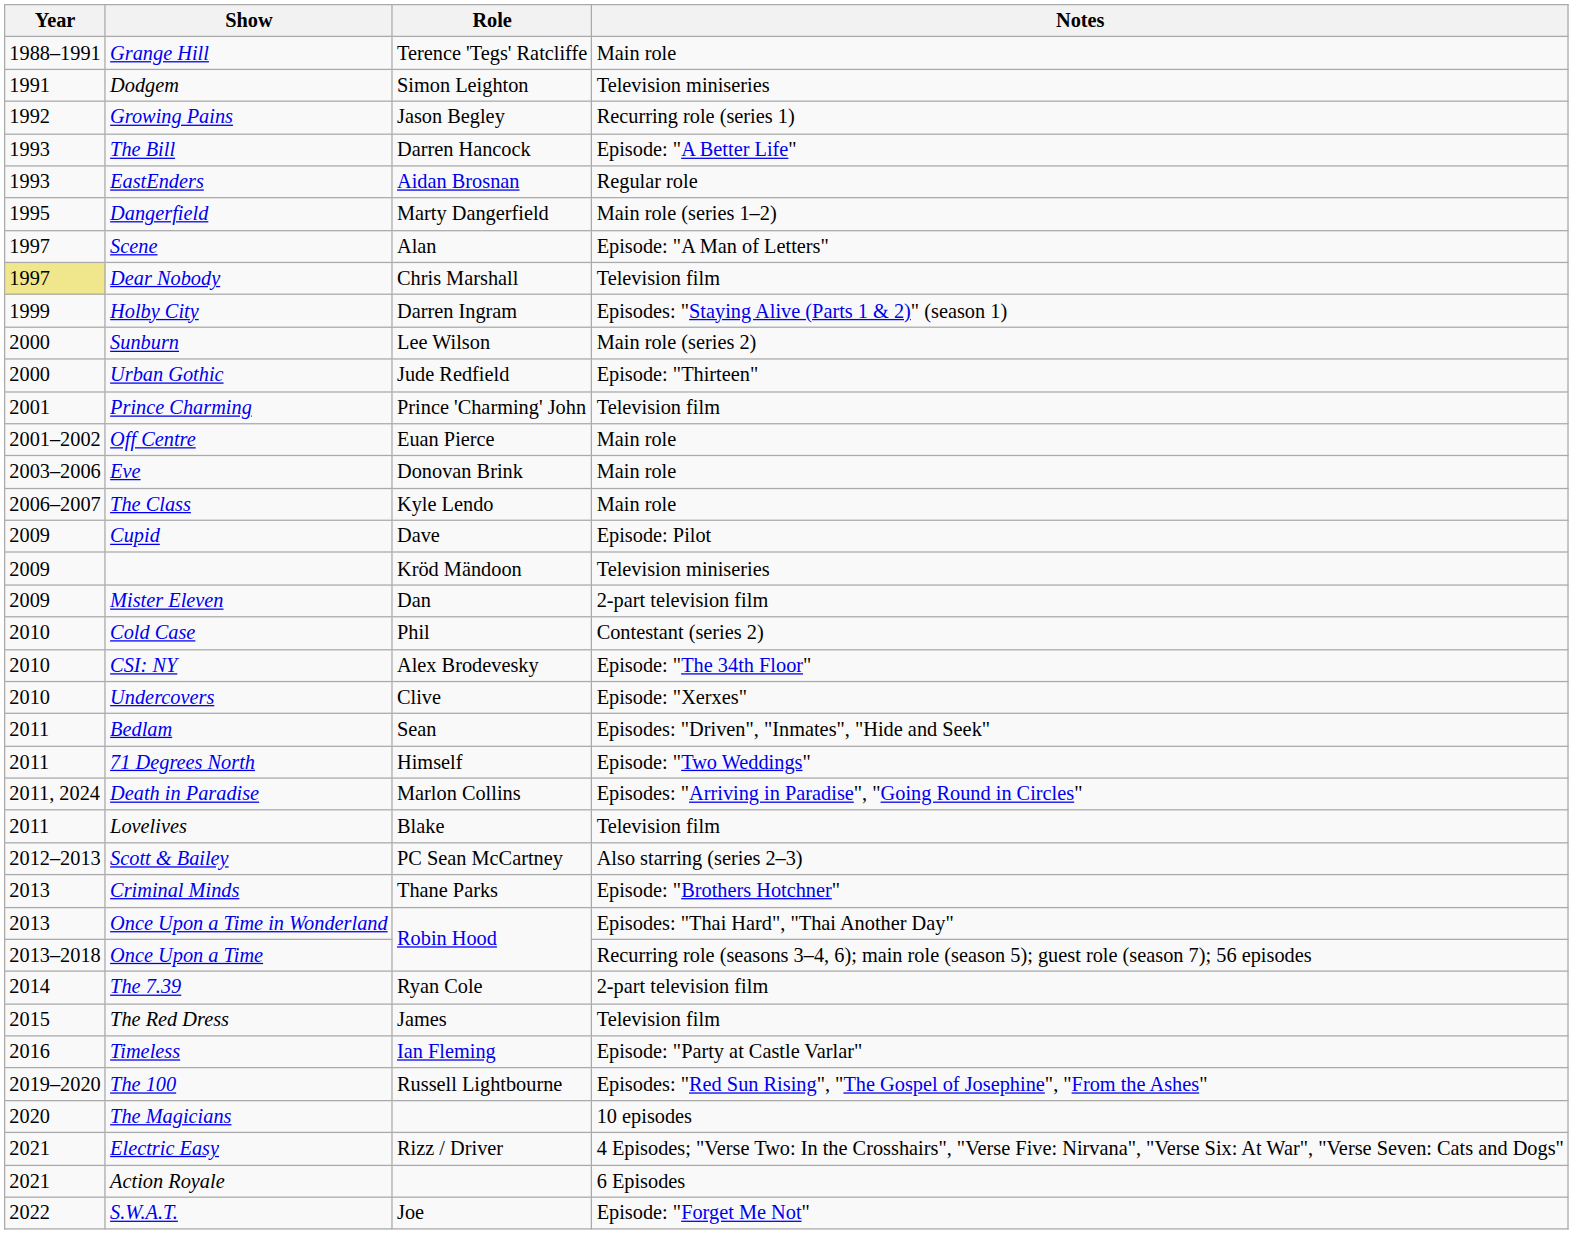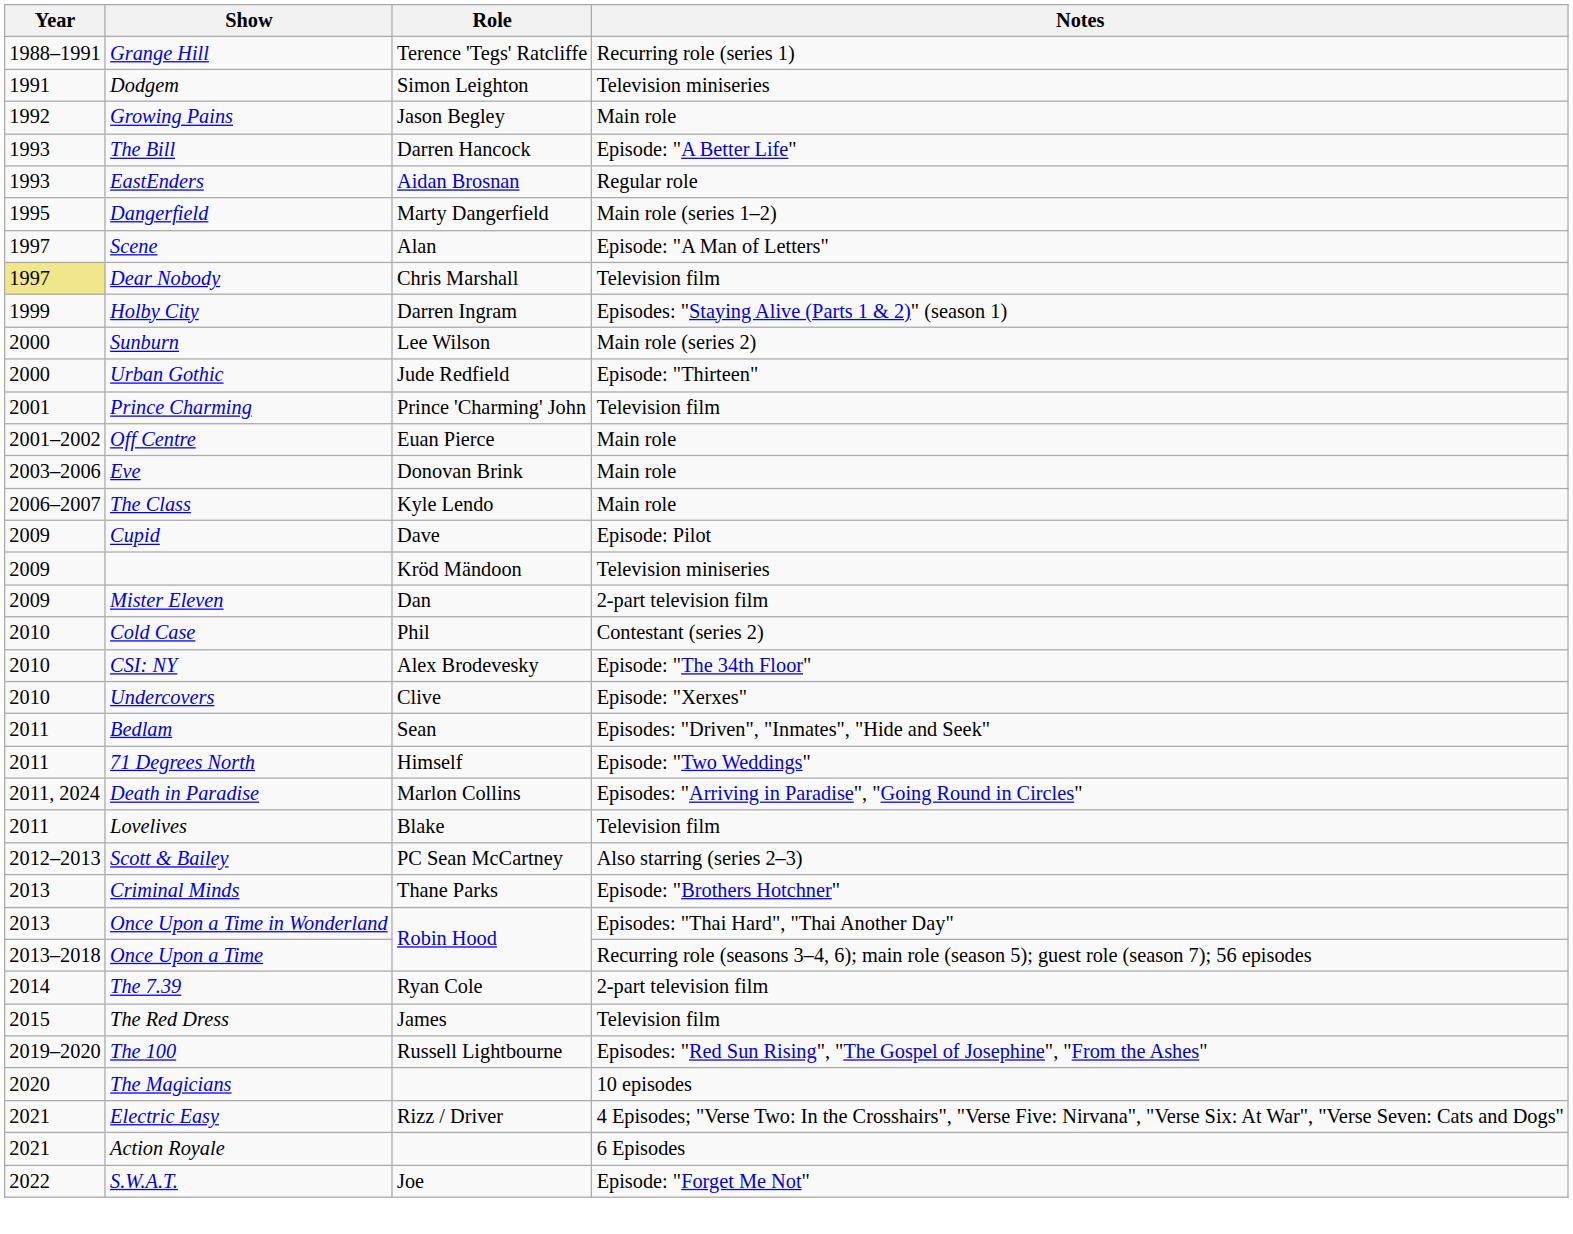 <table class="wikitable">
 <tr>
 <th>Year</th>
 <th>Show</th>
 <th>Role</th>
 <th>Notes</th>
 </tr>
 <tr>
 <td>1988–1991</td>
 <td><em><a href='#'>Grange Hill</a></em></td>
 <td>Terence 'Tegs' Ratcliffe</td>
-<td>Main role</td>
+<td>Recurring role (series 1)</td>
 </tr>
 <tr>
 <td>1991</td>
 <td><em>Dodgem</em></td>
 <td>Simon Leighton</td>
 <td>Television miniseries</td>
 </tr>
 <tr>
 <td>1992</td>
 <td><em><a href='#'>Growing Pains</a></em></td>
 <td>Jason Begley</td>
-<td>Recurring role (series 1)</td>
+<td>Main role</td>
 </tr>
 <tr>
 <td>1993</td>
 <td><em><a href='#'>The Bill</a></em></td>
 <td>Darren Hancock</td>
 <td>Episode: "<a href='#'>A Better Life</a>"</td>
 </tr>
 <tr>
 <td>1993</td>
 <td><em><a href='#'>EastEnders</a></em></td>
 <td><a href='#'>Aidan Brosnan</a></td>
 <td>Regular role</td>
 </tr>
 <tr>
 <td>1995</td>
 <td><em><a href='#'>Dangerfield</a></em></td>
 <td>Marty Dangerfield</td>
 <td>Main role (series 1–2)</td>
 </tr>
 <tr>
 <td>1997</td>
 <td><em><a href='#'>Scene</a></em></td>
 <td>Alan</td>
 <td>Episode: "A Man of Letters"</td>
 </tr>
 <tr>
 <td style="background: khaki;">1997</td>
 <td><em><a href='#'>Dear Nobody</a></em></td>
 <td>Chris Marshall</td>
 <td>Television film</td>
 </tr>
 <tr>
 <td>1999</td>
 <td><em><a href='#'>Holby City</a></em></td>
 <td>Darren Ingram</td>
 <td>Episodes: "<a href='#'>Staying Alive (Parts 1 & 2)</a>" (season 1)</td>
 </tr>
 <tr>
 <td>2000</td>
 <td><em><a href='#'>Sunburn</a></em></td>
 <td>Lee Wilson</td>
 <td>Main role (series 2)</td>
 </tr>
 <tr>
 <td>2000</td>
 <td><em><a href='#'>Urban Gothic</a></em></td>
 <td>Jude Redfield</td>
 <td>Episode: "Thirteen"</td>
 </tr>
 <tr>
 <td>2001</td>
 <td><em><a href='#'>Prince Charming</a></em></td>
 <td>Prince 'Charming' John</td>
 <td>Television film</td>
 </tr>
 <tr>
 <td>2001–2002</td>
 <td><em><a href='#'>Off Centre</a></em></td>
 <td>Euan Pierce</td>
 <td>Main role</td>
 </tr>
 <tr>
 <td>2003–2006</td>
 <td><em><a href='#'>Eve</a></em></td>
 <td>Donovan Brink</td>
 <td>Main role</td>
 </tr>
 <tr>
 <td>2006–2007</td>
 <td><em><a href='#'>The Class</a></em></td>
 <td>Kyle Lendo</td>
 <td>Main role</td>
 </tr>
 <tr>
 <td>2009</td>
 <td><em><a href='#'>Cupid</a></em></td>
 <td>Dave</td>
 <td>Episode: Pilot</td>
 </tr>
 <tr>
 <td>2009</td>
 <td></td>
 <td>Kröd Mändoon</td>
 <td>Television miniseries</td>
 </tr>
 <tr>
 <td>2009</td>
 <td><em><a href='#'>Mister Eleven</a></em></td>
 <td>Dan</td>
 <td>2-part television film</td>
 </tr>
 <tr>
 <td>2010</td>
 <td><em><a href='#'>Cold Case</a></em></td>
 <td>Phil</td>
 <td>Contestant (series 2)</td>
 </tr>
 <tr>
 <td>2010</td>
 <td><em><a href='#'>CSI: NY</a></em></td>
 <td>Alex Brodevesky</td>
 <td>Episode: "<a href='#'>The 34th Floor</a>"</td>
 </tr>
 <tr>
 <td>2010</td>
 <td><em><a href='#'>Undercovers</a></em></td>
 <td>Clive</td>
 <td>Episode: "Xerxes"</td>
 </tr>
 <tr>
 <td>2011</td>
 <td><em><a href='#'>Bedlam</a></em></td>
 <td>Sean</td>
 <td>Episodes: "Driven", "Inmates", "Hide and Seek"</td>
 </tr>
 <tr>
 <td>2011</td>
 <td><em><a href='#'>71 Degrees North</a></em></td>
 <td>Himself</td>
 <td>Episode: "<a href='#'>Two Weddings</a>"</td>
 </tr>
 <tr>
 <td>2011, 2024</td>
 <td><em><a href='#'>Death in Paradise</a></em></td>
 <td>Marlon Collins</td>
 <td>Episodes: "<a href='#'>Arriving in Paradise</a>", "<a href='#'>Going Round in Circles</a>"</td>
 </tr>
 <tr>
 <td>2011</td>
 <td><em>Lovelives</em></td>
 <td>Blake</td>
 <td>Television film</td>
 </tr>
 <tr>
 <td>2012–2013</td>
 <td><em><a href='#'>Scott & Bailey</a></em></td>
 <td>PC Sean McCartney</td>
 <td>Also starring (series 2–3)</td>
 </tr>
 <tr>
 <td>2013</td>
 <td><em><a href='#'>Criminal Minds</a></em></td>
 <td>Thane Parks</td>
 <td>Episode: "<a href='#'>Brothers Hotchner</a>"</td>
 </tr>
 <tr>
 <td>2013</td>
 <td><em><a href='#'>Once Upon a Time in Wonderland</a></em></td>
 <td rowspan="2"><a href='#'>Robin Hood</a></td>
 <td>Episodes: "Thai Hard", "Thai Another Day"</td>
 </tr>
 <tr>
 <td>2013–2018</td>
 <td><em><a href='#'>Once Upon a Time</a></em></td>
 <td>Recurring role (seasons 3–4, 6); main role (season 5); guest role (season 7); 56 episodes</td>
 </tr>
 <tr>
 <td>2014</td>
 <td><em><a href='#'>The 7.39</a></em></td>
 <td>Ryan Cole</td>
 <td>2-part television film</td>
 </tr>
 <tr>
 <td>2015</td>
 <td><em>The Red Dress</em></td>
 <td>James</td>
 <td>Television film</td>
 </tr>
 <tr>
-<td>2016</td>
-<td><em><a href='#'>Timeless</a></em></td>
-<td><a href='#'>Ian Fleming</a></td>
-<td>Episode: "Party at Castle Varlar"</td>
-</tr>
-<tr>
 <td>2019–2020</td>
 <td><em><a href='#'>The 100</a></em></td>
 <td>Russell Lightbourne</td>
 <td>Episodes: "<a href='#'>Red Sun Rising</a>", "<a href='#'>The Gospel of Josephine</a>", "<a href='#'>From the Ashes</a>"</td>
 </tr>
 <tr>
 <td>2020</td>
 <td><em><a href='#'>The Magicians</a></em></td>
 <td></td>
 <td>10 episodes</td>
 </tr>
 <tr>
 <td>2021</td>
 <td><em><a href='#'>Electric Easy</a></em></td>
 <td>Rizz / Driver</td>
 <td>4 Episodes; "Verse Two: In the Crosshairs", "Verse Five: Nirvana", "Verse Six: At War", "Verse Seven: Cats and Dogs"</td>
 </tr>
 <tr>
 <td>2021</td>
 <td><em>Action Royale</em></td>
 <td></td>
 <td>6 Episodes</td>
 </tr>
 <tr>
 <td>2022</td>
 <td><em><a href='#'>S.W.A.T.</a></em></td>
 <td>Joe</td>
 <td>Episode: "<a href='#'>Forget Me Not</a>"</td>
 </tr>
 </table>
